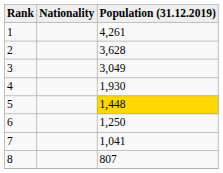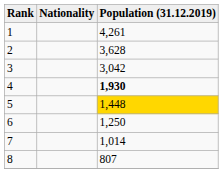 <table class="wikitable">
 <tr>
 <th style="background:#efefef;">Rank</th>
 <th style="background:#efefef;">Nationality</th>
 <th style="background:#efefef;">Population (31.12.2019)</th>
 </tr>
 <tr>
 <td>1</td>
 <td></td>
 <td>4,261</td>
 </tr>
 <tr>
 <td>2</td>
 <td></td>
 <td>3,628</td>
 </tr>
 <tr>
 <td>3</td>
 <td></td>
-<td>3,049</td>
+<td>3,042</td>
 </tr>
 <tr>
 <td>4</td>
 <td></td>
-<td>1,930</td>
+<td><strong>1,930</strong></td>
 </tr>
 <tr>
 <td>5</td>
 <td></td>
 <td style="background: gold;">1,448</td>
 </tr>
 <tr>
 <td>6</td>
 <td></td>
 <td>1,250</td>
 </tr>
 <tr>
 <td>7</td>
 <td></td>
-<td>1,041</td>
+<td>1,014</td>
 </tr>
 <tr>
 <td>8</td>
 <td></td>
 <td>807</td>
 </tr>
 <tr>
 </tr>
 </table>
